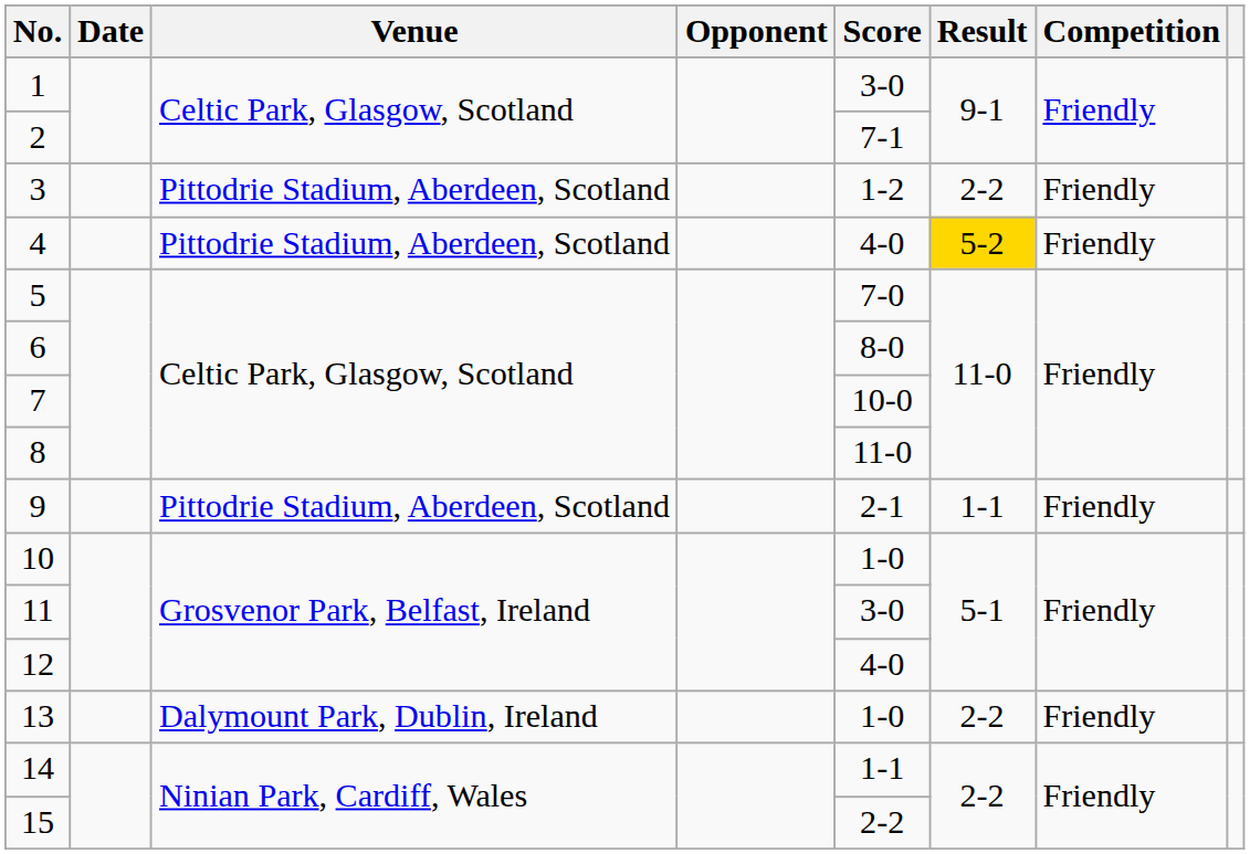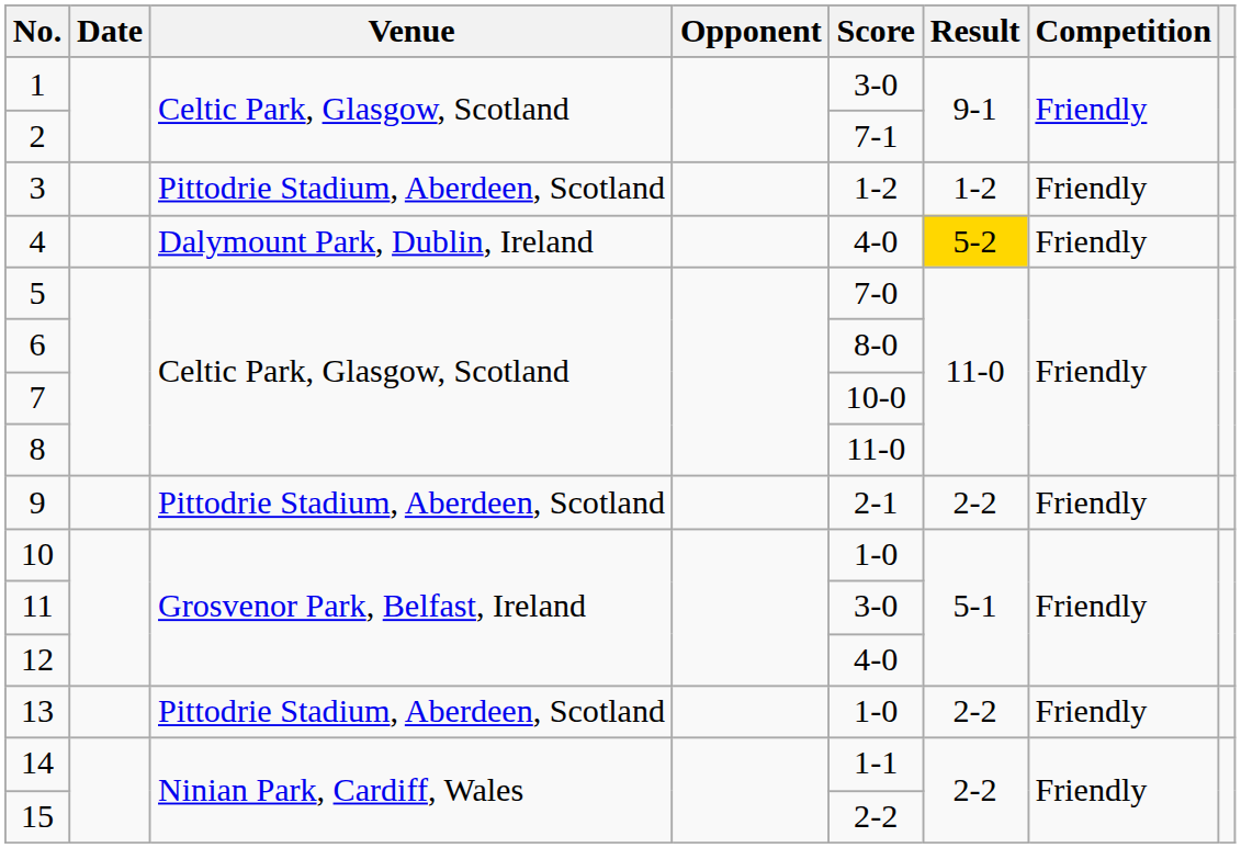 <table class="wikitable sortable">
 <tr>
 <th scope="col">No.</th>
 <th scope="col">Date</th>
 <th scope="col">Venue</th>
 <th scope="col">Opponent</th>
 <th scope="col">Score</th>
 <th scope="col">Result</th>
 <th scope="col">Competition</th>
 <th scope="col" class="unsortable"></th>
 </tr>
 <tr>
 <td style="text-align:center">1</td>
 <td rowspan="2"></td>
 <td rowspan="2"><a href='#'>Celtic Park</a>, <a href='#'>Glasgow</a>, Scotland</td>
 <td rowspan="2"></td>
 <td style="text-align:center">3-0</td>
 <td rowspan="2" style="text-align:center">9-1</td>
 <td rowspan="2"><a href='#'>Friendly</a></td>
 <td rowspan="2"></td>
 </tr>
 <tr>
 <td style="text-align:center">2</td>
 <td style="text-align:center">7-1</td>
 </tr>
 <tr>
 <td style="text-align:center">3</td>
 <td></td>
 <td><a href='#'>Pittodrie Stadium</a>, <a href='#'>Aberdeen</a>, Scotland</td>
 <td></td>
 <td style="text-align:center">1-2</td>
-<td style="text-align:center">2-2</td>
+<td style="text-align:center">1-2</td>
 <td>Friendly</td>
 <td></td>
 </tr>
 <tr>
 <td style="text-align:center">4</td>
 <td></td>
-<td><a href='#'>Pittodrie Stadium</a>, <a href='#'>Aberdeen</a>, Scotland</td>
+<td><a href='#'>Dalymount Park</a>, <a href='#'>Dublin</a>, Ireland</td>
 <td></td>
 <td style="text-align:center">4-0</td>
 <td style="background: gold; text-align:center">5-2</td>
 <td>Friendly</td>
 <td></td>
 </tr>
 <tr>
 <td style="text-align:center">5</td>
 <td rowspan="4"></td>
 <td rowspan="4">Celtic Park, Glasgow, Scotland</td>
 <td rowspan="4"></td>
 <td style="text-align:center">7-0</td>
 <td rowspan="4" style="text-align:center">11-0</td>
 <td rowspan="4">Friendly</td>
 <td rowspan="4"></td>
 </tr>
 <tr>
 <td style="text-align:center">6</td>
 <td style="text-align:center">8-0</td>
 </tr>
 <tr>
 <td style="text-align:center">7</td>
 <td style="text-align:center">10-0</td>
 </tr>
 <tr>
 <td style="text-align:center">8</td>
 <td style="text-align:center">11-0</td>
 </tr>
 <tr>
 <td style="text-align:center">9</td>
 <td></td>
 <td><a href='#'>Pittodrie Stadium</a>, <a href='#'>Aberdeen</a>, Scotland</td>
 <td></td>
 <td style="text-align:center">2-1</td>
-<td style="text-align:center">1-1</td>
+<td style="text-align:center">2-2</td>
 <td>Friendly</td>
 <td></td>
 </tr>
 <tr>
 <td style="text-align:center">10</td>
 <td rowspan="3"></td>
 <td rowspan="3"><a href='#'>Grosvenor Park</a>, <a href='#'>Belfast</a>, Ireland</td>
 <td rowspan="3"></td>
 <td style="text-align:center">1-0</td>
 <td rowspan="3" style="text-align:center">5-1</td>
 <td rowspan="3">Friendly</td>
 <td rowspan="3"></td>
 </tr>
 <tr>
 <td style="text-align:center">11</td>
 <td style="text-align:center">3-0</td>
 </tr>
 <tr>
 <td style="text-align:center">12</td>
 <td style="text-align:center">4-0</td>
 </tr>
 <tr>
 <td style="text-align:center">13</td>
 <td></td>
-<td><a href='#'>Dalymount Park</a>, <a href='#'>Dublin</a>, Ireland</td>
+<td><a href='#'>Pittodrie Stadium</a>, <a href='#'>Aberdeen</a>, Scotland</td>
 <td></td>
 <td style="text-align:center">1-0</td>
 <td style="text-align:center">2-2</td>
 <td>Friendly</td>
 <td></td>
 </tr>
 <tr>
 <td style="text-align:center">14</td>
 <td rowspan="2"></td>
 <td rowspan="2"><a href='#'>Ninian Park</a>, <a href='#'>Cardiff</a>, Wales</td>
 <td rowspan="2"></td>
 <td style="text-align:center">1-1</td>
 <td rowspan="2" style="text-align:center">2-2</td>
 <td rowspan="2">Friendly</td>
 <td rowspan="2"></td>
 </tr>
 <tr>
 <td style="text-align:center">15</td>
 <td style="text-align:center">2-2</td>
 </tr>
 </table>
